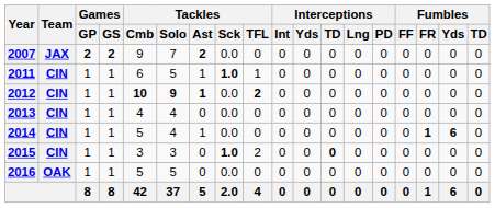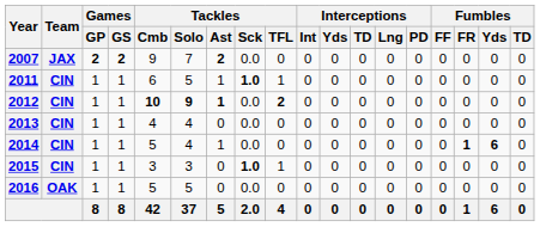 <table class="wikitable" style="text-align:center">
 <tr>
 <th rowspan="2">Year</th>
 <th rowspan="2">Team</th>
 <th colspan="2">Games</th>
 <th colspan="5">Tackles</th>
 <th colspan="5">Interceptions</th>
 <th colspan="4">Fumbles</th>
 </tr>
 <tr>
 <th>GP</th>
 <th>GS</th>
 <th>Cmb</th>
 <th>Solo</th>
 <th>Ast</th>
 <th>Sck</th>
 <th>TFL</th>
 <th>Int</th>
 <th>Yds</th>
 <th>TD</th>
 <th>Lng</th>
 <th>PD</th>
 <th>FF</th>
 <th>FR</th>
 <th>Yds</th>
 <th>TD</th>
 </tr>
 <tr>
 <th><a href='#'>2007</a></th>
 <th><a href='#'>JAX</a></th>
 <td><strong>2</strong></td>
 <td><strong>2</strong></td>
 <td>9</td>
 <td>7</td>
 <td><strong>2</strong></td>
 <td>0.0</td>
 <td>0</td>
 <td>0</td>
 <td>0</td>
 <td>0</td>
 <td>0</td>
 <td>0</td>
 <td>0</td>
 <td>0</td>
 <td>0</td>
 <td>0</td>
 </tr>
 <tr>
 <th><a href='#'>2011</a></th>
 <th><a href='#'>CIN</a></th>
 <td>1</td>
 <td>1</td>
 <td>6</td>
 <td>5</td>
 <td>1</td>
 <td><strong>1.0</strong></td>
 <td>1</td>
 <td>0</td>
 <td>0</td>
 <td>0</td>
 <td>0</td>
 <td>0</td>
 <td>0</td>
 <td>0</td>
 <td>0</td>
 <td>0</td>
 </tr>
 <tr>
 <th><a href='#'>2012</a></th>
 <th><a href='#'>CIN</a></th>
 <td>1</td>
 <td>1</td>
 <td><strong>10</strong></td>
 <td><strong>9</strong></td>
 <td><strong>1</strong></td>
 <td>0.0</td>
 <td><strong>2</strong></td>
 <td>0</td>
 <td>0</td>
 <td>0</td>
 <td>0</td>
 <td>0</td>
 <td>0</td>
 <td>0</td>
 <td>0</td>
 <td>0</td>
 </tr>
 <tr>
 <th><a href='#'>2013</a></th>
 <th><a href='#'>CIN</a></th>
 <td>1</td>
 <td>1</td>
 <td>4</td>
 <td>4</td>
 <td>0</td>
 <td>0.0</td>
 <td>0</td>
 <td>0</td>
 <td>0</td>
 <td>0</td>
 <td>0</td>
 <td>0</td>
 <td>0</td>
 <td>0</td>
 <td>0</td>
 <td>0</td>
 </tr>
 <tr>
 <th><a href='#'>2014</a></th>
 <th><a href='#'>CIN</a></th>
 <td>1</td>
 <td>1</td>
 <td>5</td>
 <td>4</td>
 <td>1</td>
 <td>0.0</td>
 <td>0</td>
 <td>0</td>
 <td>0</td>
 <td>0</td>
 <td>0</td>
 <td>0</td>
 <td>0</td>
 <td><strong>1</strong></td>
 <td><strong>6</strong></td>
 <td>0</td>
 </tr>
 <tr>
 <th><a href='#'>2015</a></th>
 <th><a href='#'>CIN</a></th>
 <td>1</td>
 <td>1</td>
 <td>3</td>
 <td>3</td>
 <td>0</td>
 <td><strong>1.0</strong></td>
-<td>2</td>
+<td>1</td>
 <td>0</td>
 <td>0</td>
-<td><strong>0</strong></td>
+<td>0</td>
 <td>0</td>
 <td>0</td>
 <td>0</td>
 <td>0</td>
 <td>0</td>
 <td>0</td>
 </tr>
 <tr>
 <th><a href='#'>2016</a></th>
 <th><a href='#'>OAK</a></th>
 <td>1</td>
 <td>1</td>
 <td>5</td>
 <td>5</td>
 <td>0</td>
 <td>0.0</td>
 <td>0</td>
 <td>0</td>
 <td>0</td>
 <td>0</td>
 <td>0</td>
 <td>0</td>
 <td>0</td>
 <td>0</td>
 <td>0</td>
 <td>0</td>
 </tr>
 <tr>
 <th colspan="2"></th>
 <th>8</th>
 <th>8</th>
 <th>42</th>
 <th>37</th>
 <th>5</th>
 <th>2.0</th>
 <th>4</th>
 <th>0</th>
 <th>0</th>
 <th>0</th>
 <th>0</th>
 <th>0</th>
 <th>0</th>
 <th>1</th>
 <th>6</th>
 <th>0</th>
 </tr>
 </table>
